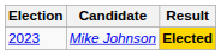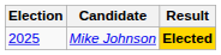 <table class="wikitable sortable">
 <tr>
 <th bgcolor="teal">Election</th>
 <th bgcolor="teal">Candidate</th>
 <th bgcolor="teal">Result</th>
 </tr>
 <tr>
-<td> <a href='#'>2023</a></td>
+<td> <a href='#'>2025</a></td>
 <td><em><a href='#'>Mike Johnson</a></em></td>
 <td style="background: gold;"><strong></strong> <strong>Elected</strong></td>
 </tr>
 </table>
